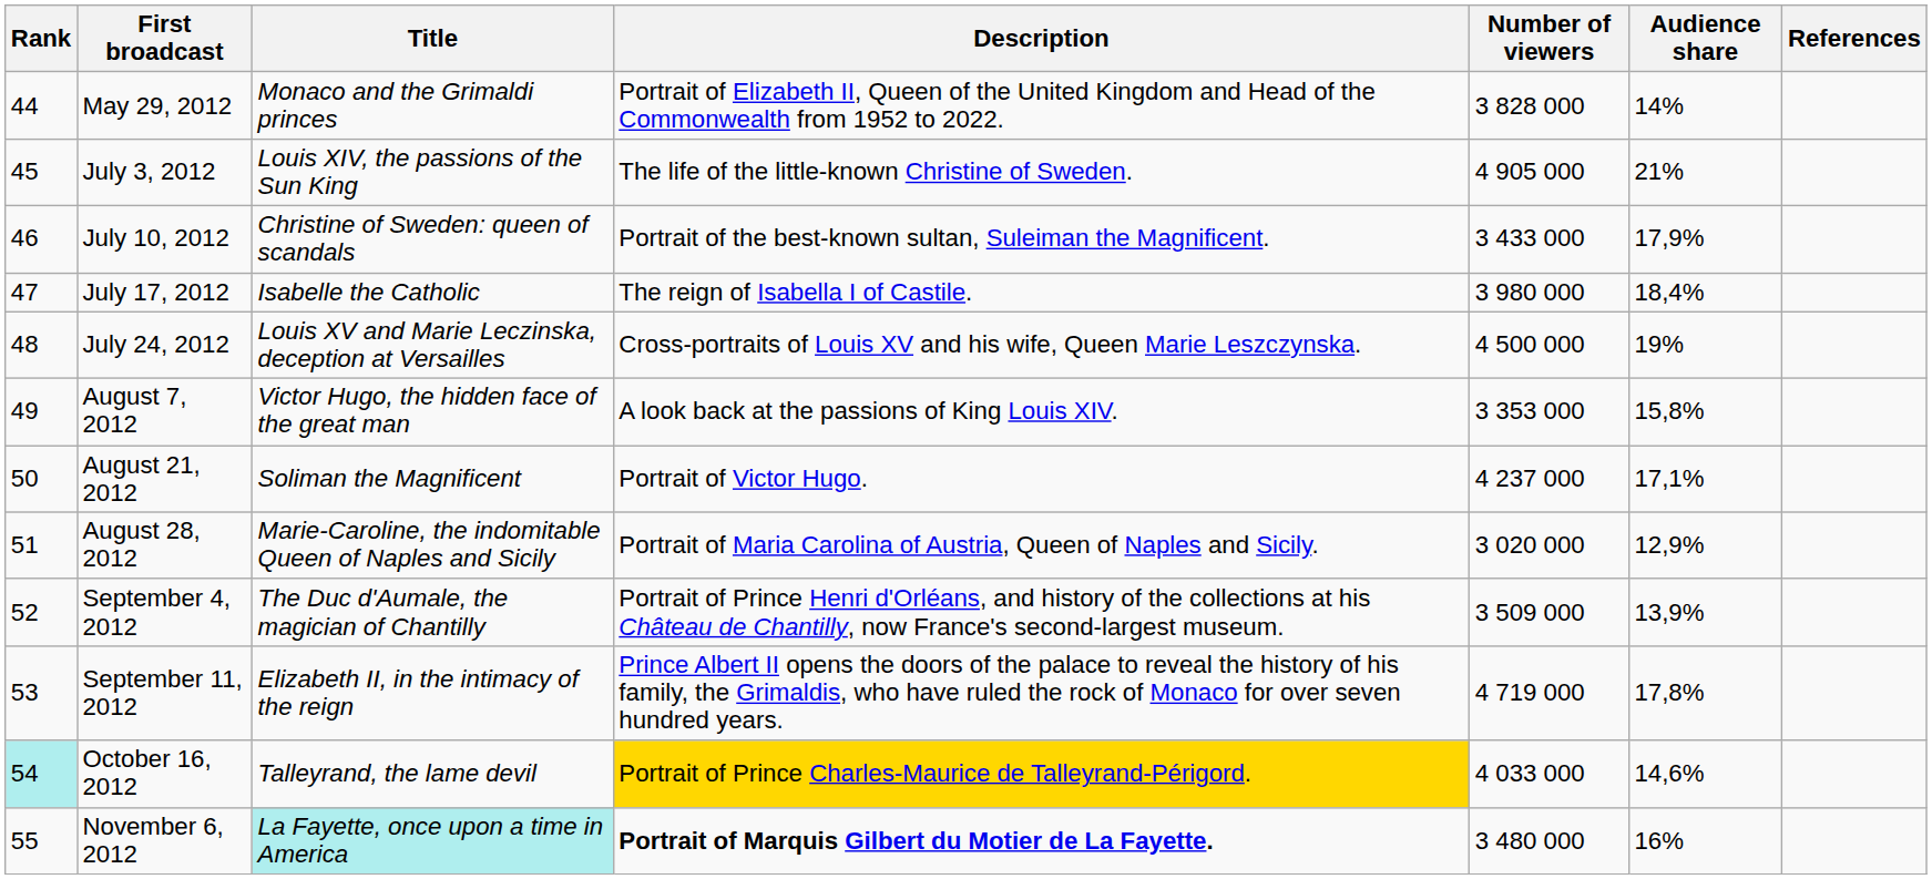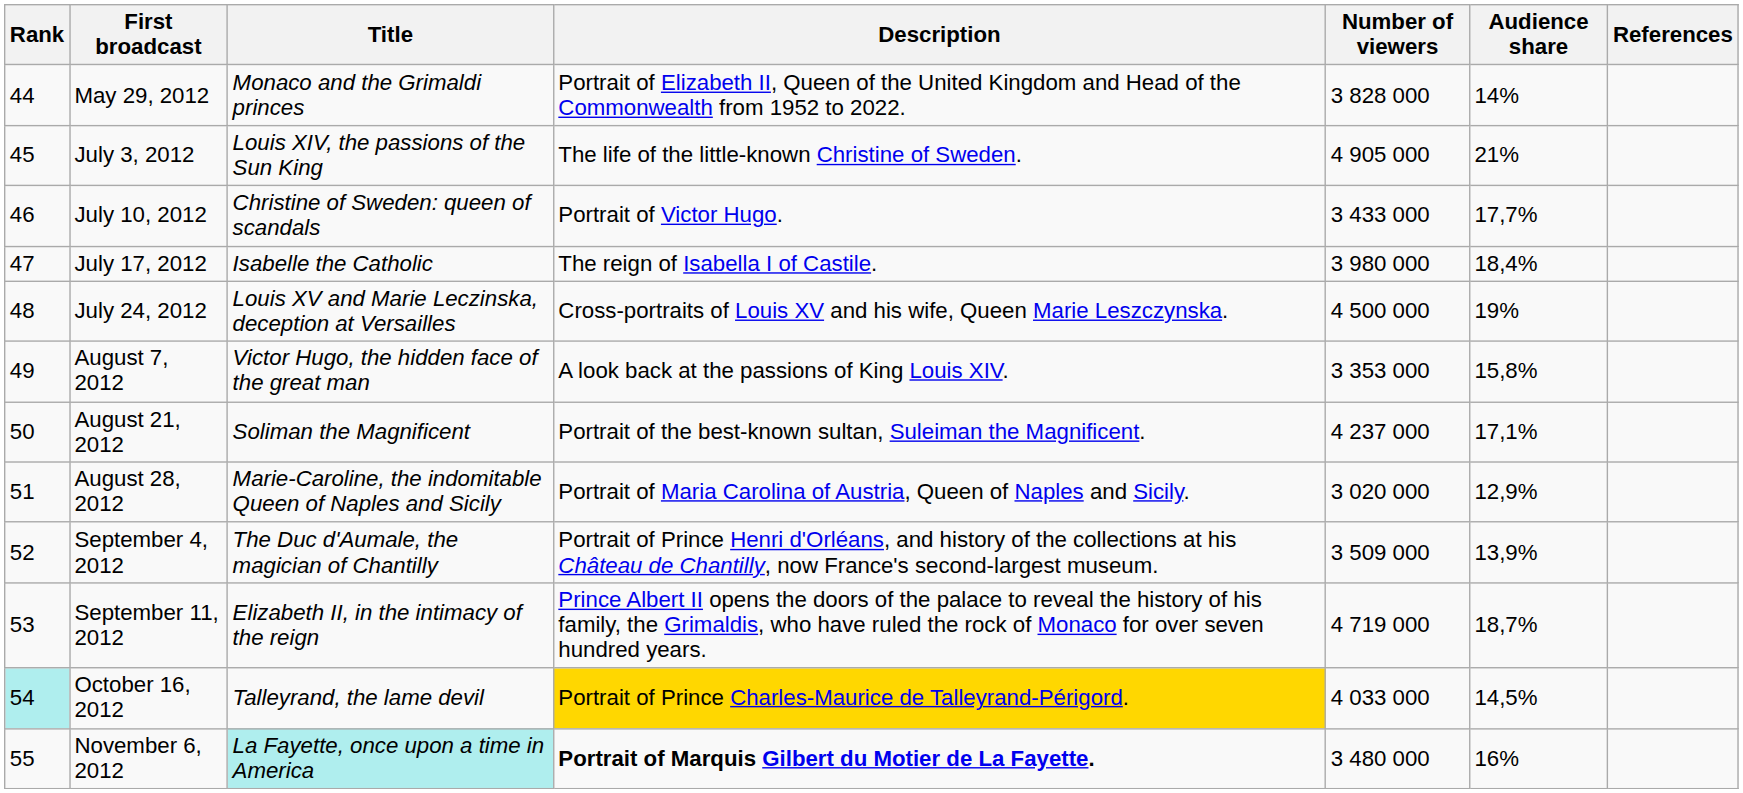 <table class="wikitable">
 <tr>
 <th>Rank</th>
 <th>First broadcast</th>
 <th>Title</th>
 <th>Description</th>
 <th>Number of viewers</th>
 <th>Audience share</th>
 <th>References</th>
 </tr>
 <tr>
 <td>44</td>
 <td>May 29, 2012</td>
 <td><em>Monaco and the Grimaldi princes</em></td>
 <td>Portrait of <a href='#'>Elizabeth II</a>, Queen of the United Kingdom and Head of the <a href='#'>Commonwealth</a> from 1952 to 2022.</td>
 <td>3 828 000</td>
 <td>14%</td>
 <td></td>
 </tr>
 <tr>
 <td>45</td>
 <td>July 3, 2012</td>
 <td><em>Louis XIV, the passions of the Sun King</em></td>
 <td>The life of the little-known <a href='#'>Christine of Sweden</a>.</td>
 <td>4 905 000</td>
 <td>21%</td>
 <td></td>
 </tr>
 <tr>
 <td>46</td>
 <td>July 10, 2012</td>
 <td><em>Christine of Sweden: queen of scandals</em></td>
-<td>Portrait of the best-known sultan, <a href='#'>Suleiman the Magnificent</a>.</td>
+<td>Portrait of <a href='#'>Victor Hugo</a>.</td>
 <td>3 433 000</td>
-<td>17,9%</td>
+<td>17,7%</td>
 <td></td>
 </tr>
 <tr>
 <td>47</td>
 <td>July 17, 2012</td>
 <td><em>Isabelle the Catholic</em></td>
 <td>The reign of <a href='#'>Isabella I of Castile</a>.</td>
 <td>3 980 000</td>
 <td>18,4%</td>
 <td></td>
 </tr>
 <tr>
 <td>48</td>
 <td>July 24, 2012</td>
 <td><em>Louis XV and Marie Leczinska, deception at Versailles</em></td>
 <td>Cross-portraits of <a href='#'>Louis XV</a> and his wife, Queen <a href='#'>Marie Leszczynska</a>.</td>
 <td>4 500 000</td>
 <td>19%</td>
 <td></td>
 </tr>
 <tr>
 <td>49</td>
 <td>August 7, 2012</td>
 <td><em>Victor Hugo, the hidden face of the great man</em></td>
 <td>A look back at the passions of King <a href='#'>Louis XIV</a>.</td>
 <td>3 353 000</td>
 <td>15,8%</td>
 <td></td>
 </tr>
 <tr>
 <td>50</td>
 <td>August 21, 2012</td>
 <td><em>Soliman the Magnificent</em></td>
-<td>Portrait of <a href='#'>Victor Hugo</a>.</td>
+<td>Portrait of the best-known sultan, <a href='#'>Suleiman the Magnificent</a>.</td>
 <td>4 237 000</td>
 <td>17,1%</td>
 <td></td>
 </tr>
 <tr>
 <td>51</td>
 <td>August 28, 2012</td>
 <td><em>Marie-Caroline, the indomitable Queen of Naples and Sicily</em></td>
 <td>Portrait of <a href='#'>Maria Carolina of Austria</a>, Queen of <a href='#'>Naples</a> and <a href='#'>Sicily</a>.</td>
 <td>3 020 000</td>
 <td>12,9%</td>
 <td></td>
 </tr>
 <tr>
 <td>52</td>
 <td>September 4, 2012</td>
 <td><em>The Duc d'Aumale, the magician of Chantilly</em></td>
 <td>Portrait of Prince <a href='#'>Henri d'Orléans</a>, and history of the collections at his <em><a href='#'>Château de Chantilly</a></em>, now France's second-largest museum.</td>
 <td>3 509 000</td>
 <td>13,9%</td>
 <td></td>
 </tr>
 <tr>
 <td>53</td>
 <td>September 11, 2012</td>
 <td><em>Elizabeth II, in the intimacy of the reign</em></td>
 <td><a href='#'>Prince Albert II</a> opens the doors of the palace to reveal the history of his family, the <a href='#'>Grimaldis</a>, who have ruled the rock of <a href='#'>Monaco</a> for over seven hundred years.</td>
 <td>4 719 000</td>
-<td>17,8%</td>
+<td>18,7%</td>
 <td></td>
 </tr>
 <tr>
 <td style="background: paleturquoise;">54</td>
 <td>October 16, 2012</td>
 <td><em>Talleyrand, the lame devil</em></td>
 <td style="background: gold;">Portrait of Prince <a href='#'>Charles-Maurice de Talleyrand-Périgord</a>.</td>
 <td>4 033 000</td>
-<td>14,6%</td>
+<td>14,5%</td>
 <td></td>
 </tr>
 <tr>
 <td>55</td>
 <td>November 6, 2012</td>
 <td style="background: paleturquoise;"><em>La Fayette, once upon a time in America</em></td>
 <td><strong>Portrait of Marquis <a href='#'>Gilbert du Motier de La Fayette</a>.</strong></td>
 <td>3 480 000</td>
 <td>16%</td>
 <td></td>
 </tr>
 </table>
